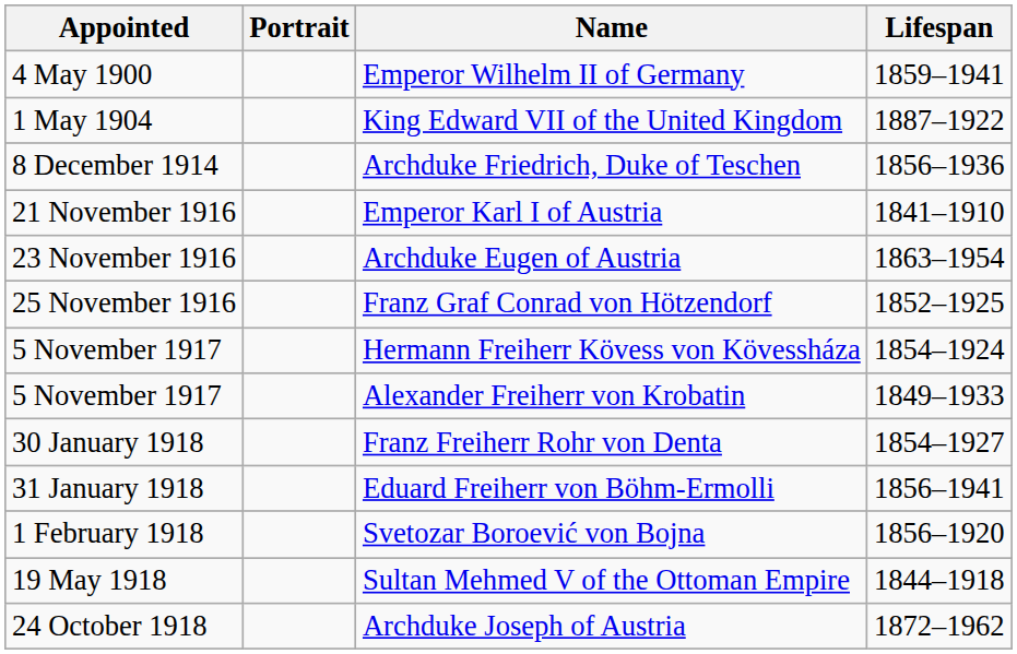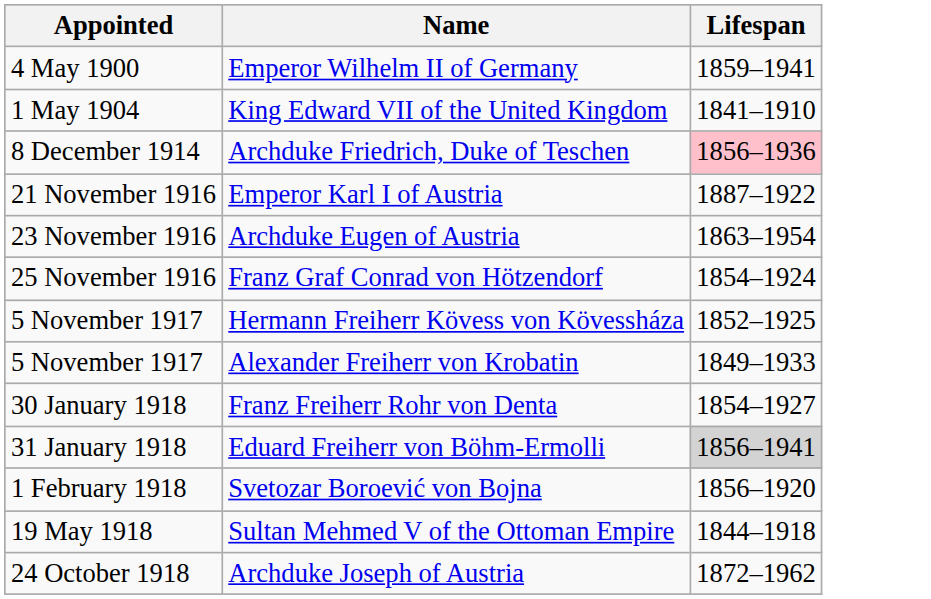 <table class="wikitable sortable">
 <tr>
 <th>Appointed</th>
-<th>Portrait</th>
 <th>Name</th>
 <th>Lifespan</th>
 </tr>
 <tr>
 <td>4 May 1900</td>
-<td></td>
 <td> <a href='#'>Emperor Wilhelm II of Germany</a></td>
 <td>1859–1941</td>
 </tr>
 <tr>
 <td>1 May 1904</td>
-<td></td>
 <td> <a href='#'>King Edward VII of the United Kingdom</a></td>
+<td>1841–1910</td>
+</tr>
+<tr>
+<td>8 December 1914</td>
+<td><a href='#'>Archduke Friedrich, Duke of Teschen</a></td>
+<td style="background: pink;">1856–1936</td>
+</tr>
+<tr>
+<td>21 November 1916</td>
+<td><a href='#'>Emperor Karl I of Austria</a></td>
 <td>1887–1922</td>
 </tr>
 <tr>
-<td>8 December 1914</td>
-<td></td>
-<td><a href='#'>Archduke Friedrich, Duke of Teschen</a></td>
-<td>1856–1936</td>
-</tr>
-<tr>
-<td>21 November 1916</td>
-<td></td>
-<td><a href='#'>Emperor Karl I of Austria</a></td>
-<td>1841–1910</td>
-</tr>
-<tr>
 <td>23 November 1916</td>
-<td></td>
 <td><a href='#'>Archduke Eugen of Austria</a></td>
 <td>1863–1954</td>
 </tr>
 <tr>
 <td>25 November 1916</td>
-<td></td>
 <td><a href='#'>Franz Graf Conrad von Hötzendorf</a></td>
+<td>1854–1924</td>
+</tr>
+<tr>
+<td>5 November 1917</td>
+<td><a href='#'>Hermann Freiherr Kövess von Kövessháza</a></td>
 <td>1852–1925</td>
 </tr>
 <tr>
 <td>5 November 1917</td>
-<td></td>
-<td><a href='#'>Hermann Freiherr Kövess von Kövessháza</a></td>
-<td>1854–1924</td>
-</tr>
-<tr>
-<td>5 November 1917</td>
-<td></td>
 <td><a href='#'>Alexander Freiherr von Krobatin</a></td>
 <td>1849–1933</td>
 </tr>
 <tr>
 <td>30 January 1918</td>
-<td></td>
 <td><a href='#'>Franz Freiherr Rohr von Denta</a></td>
 <td>1854–1927</td>
 </tr>
 <tr>
 <td>31 January 1918</td>
-<td></td>
 <td><a href='#'>Eduard Freiherr von Böhm-Ermolli</a></td>
-<td>1856–1941</td>
+<td style="background: lightgrey;">1856–1941</td>
 </tr>
 <tr>
 <td>1 February 1918</td>
-<td></td>
 <td><a href='#'>Svetozar Boroević von Bojna</a></td>
 <td>1856–1920</td>
 </tr>
 <tr>
 <td>19 May 1918</td>
-<td></td>
 <td> <a href='#'>Sultan Mehmed V of the Ottoman Empire</a></td>
 <td>1844–1918</td>
 </tr>
 <tr>
 <td>24 October 1918</td>
-<td></td>
 <td><a href='#'>Archduke Joseph of Austria</a></td>
 <td>1872–1962</td>
 </tr>
 </table>
